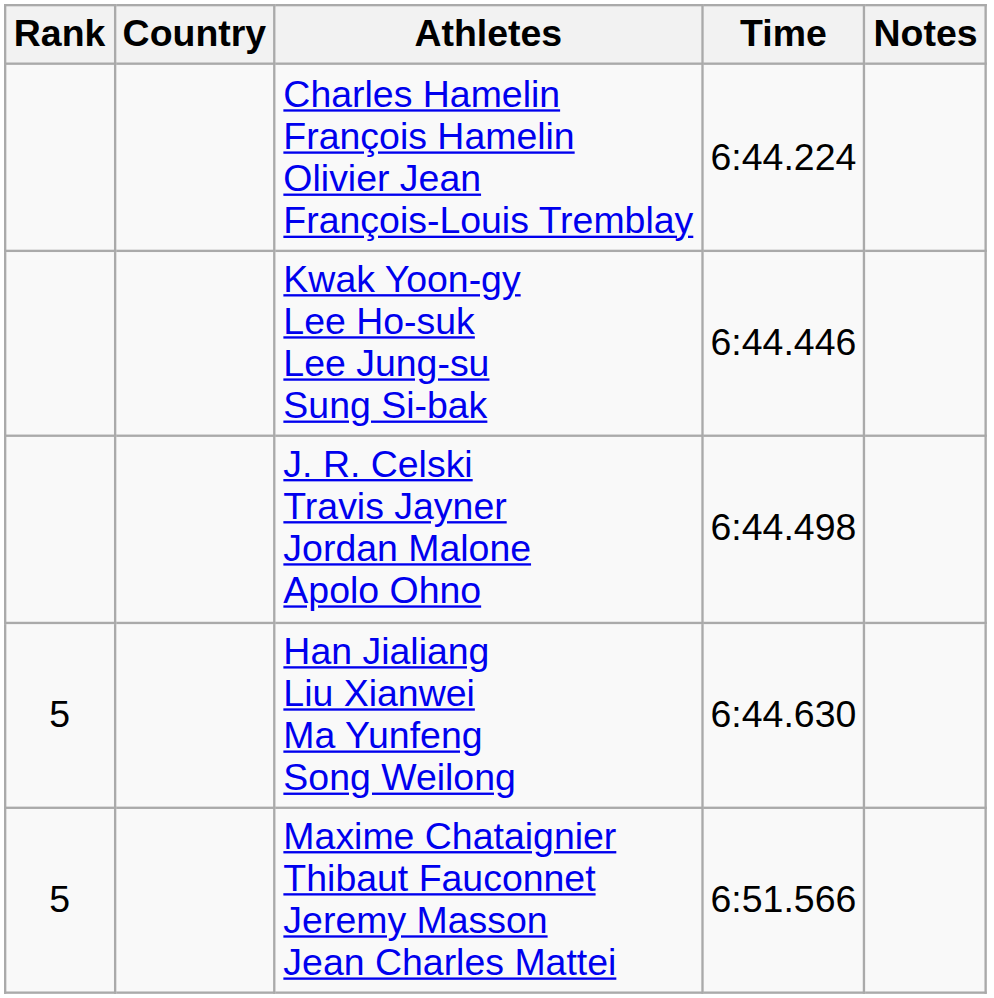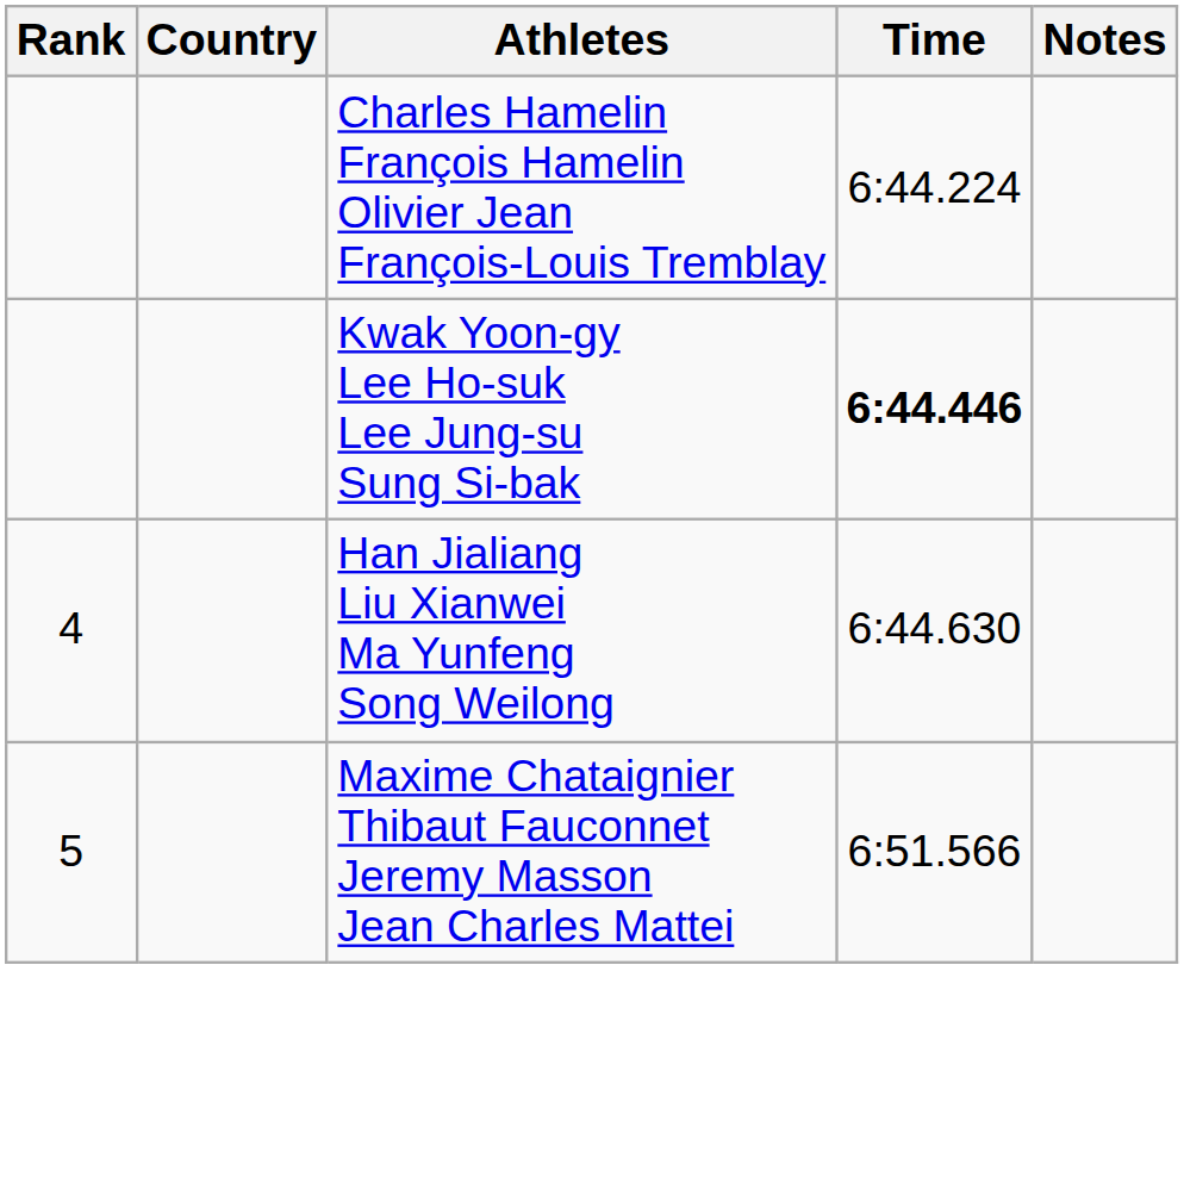 <table class="wikitable sortable" style="text-align:center">
 <tr>
 <th>Rank</th>
 <th>Country</th>
 <th>Athletes</th>
 <th>Time</th>
 <th>Notes</th>
 </tr>
 <tr>
 <td></td>
 <td align=left></td>
 <td align=left><a href='#'>Charles Hamelin</a> <br> <a href='#'>François Hamelin</a> <br> <a href='#'>Olivier Jean</a> <br> <a href='#'>François-Louis Tremblay</a></td>
 <td>6:44.224</td>
 <td></td>
 </tr>
 <tr>
 <td></td>
 <td align=left></td>
 <td align=left><a href='#'>Kwak Yoon-gy</a> <br> <a href='#'>Lee Ho-suk</a> <br> <a href='#'>Lee Jung-su</a> <br> <a href='#'>Sung Si-bak</a></td>
-<td>6:44.446</td>
+<td><strong>6:44.446</strong></td>
 <td></td>
 </tr>
 <tr>
-<td></td>
-<td align=left></td>
-<td align=left><a href='#'>J. R. Celski</a> <br> <a href='#'>Travis Jayner</a> <br> <a href='#'>Jordan Malone</a> <br> <a href='#'>Apolo Ohno</a></td>
-<td>6:44.498</td>
-<td></td>
-</tr>
-<tr>
-<td>5</td>
+<td>4</td>
 <td align=left></td>
 <td align=left><a href='#'>Han Jialiang</a> <br> <a href='#'>Liu Xianwei</a> <br> <a href='#'>Ma Yunfeng</a> <br> <a href='#'>Song Weilong</a></td>
 <td>6:44.630</td>
 <td></td>
 </tr>
 <tr>
 <td>5</td>
 <td align=left></td>
 <td align=left><a href='#'>Maxime Chataignier</a> <br> <a href='#'>Thibaut Fauconnet</a> <br> <a href='#'>Jeremy Masson</a> <br> <a href='#'>Jean Charles Mattei</a></td>
 <td>6:51.566</td>
 <td></td>
 </tr>
 </table>
